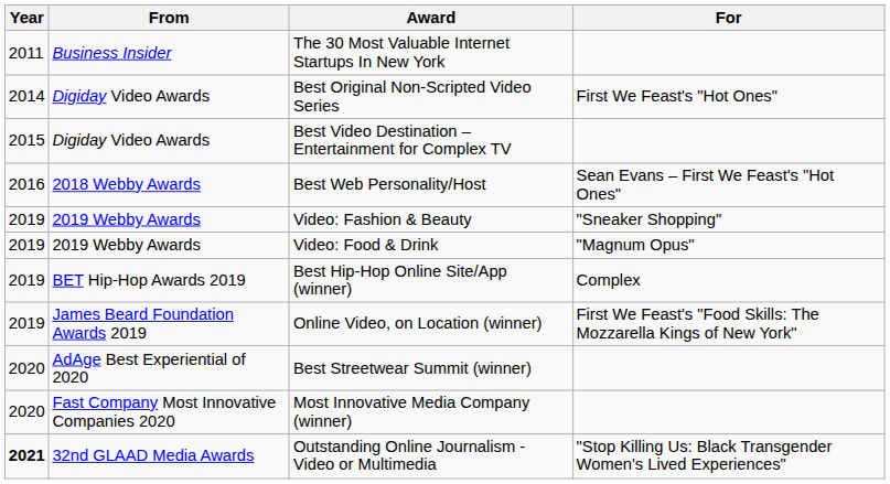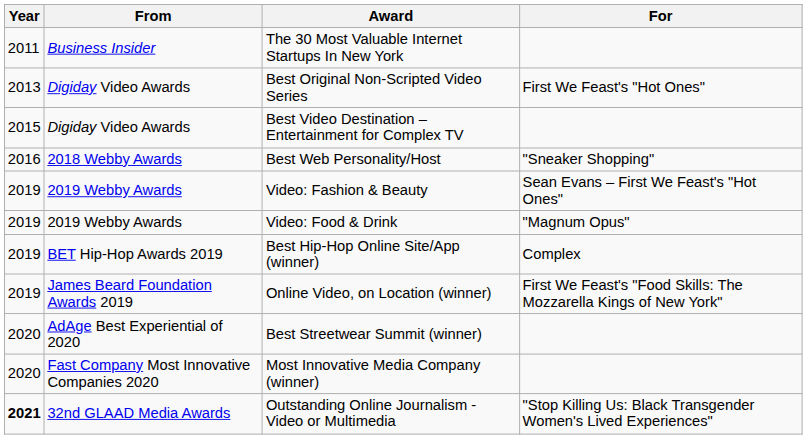 <table class="wikitable">
 <tr>
 <th>Year</th>
 <th>From</th>
 <th>Award</th>
 <th>For</th>
 </tr>
 <tr>
 <td>2011</td>
 <td><em><a href='#'>Business Insider</a></em></td>
 <td>The 30 Most Valuable Internet Startups In New York</td>
 <td></td>
 </tr>
 <tr>
-<td>2014</td>
+<td>2013</td>
 <td><em><a href='#'>Digiday</a></em> Video Awards</td>
 <td>Best Original Non-Scripted Video Series</td>
 <td>First We Feast's "Hot Ones"</td>
 </tr>
 <tr>
 <td>2015</td>
 <td><em>Digiday</em> Video Awards</td>
 <td>Best Video Destination – Entertainment for Complex TV</td>
 <td></td>
 </tr>
 <tr>
 <td>2016</td>
 <td><a href='#'>2018 Webby Awards</a></td>
 <td>Best Web Personality/Host</td>
-<td>Sean Evans – First We Feast's "Hot Ones"</td>
+<td>"Sneaker Shopping"</td>
 </tr>
 <tr>
 <td>2019</td>
 <td><a href='#'>2019 Webby Awards</a></td>
 <td>Video: Fashion & Beauty</td>
-<td>"Sneaker Shopping"</td>
+<td>Sean Evans – First We Feast's "Hot Ones"</td>
 </tr>
 <tr>
 <td>2019</td>
 <td>2019 Webby Awards</td>
 <td>Video: Food & Drink</td>
 <td>"Magnum Opus"</td>
 </tr>
 <tr>
 <td>2019</td>
 <td><a href='#'>BET</a> Hip-Hop Awards 2019</td>
 <td>Best Hip-Hop Online Site/App (winner)</td>
 <td>Complex</td>
 </tr>
 <tr>
 <td>2019</td>
 <td><a href='#'>James Beard Foundation Awards</a> 2019</td>
 <td>Online Video, on Location (winner)</td>
 <td>First We Feast's "Food Skills: The Mozzarella Kings of New York"</td>
 </tr>
 <tr>
 <td>2020</td>
 <td><a href='#'>AdAge</a> Best Experiential of 2020</td>
 <td>Best Streetwear Summit  (winner)</td>
 <td></td>
 </tr>
 <tr>
 <td>2020</td>
 <td><a href='#'>Fast Company</a> Most Innovative Companies 2020</td>
 <td>Most Innovative Media Company (winner)</td>
 <td></td>
 </tr>
 <tr>
 <td><strong>2021</strong></td>
 <td><a href='#'>32nd GLAAD Media Awards</a></td>
 <td>Outstanding Online Journalism - Video or Multimedia</td>
 <td>"Stop Killing Us: Black Transgender Women's Lived Experiences"</td>
 </tr>
 </table>
